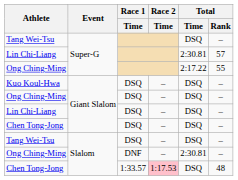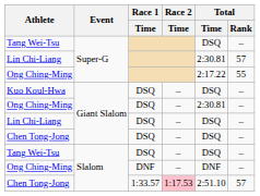 <table class="wikitable" style="font-size:90%">
 <tr>
 <th rowspan="2">Athlete</th>
 <th rowspan="2">Event</th>
 <th>Race 1</th>
 <th>Race 2</th>
 <th colspan="2">Total</th>
 </tr>
 <tr>
 <th>Time</th>
 <th>Time</th>
 <th>Time</th>
 <th>Rank</th>
 </tr>
 <tr>
 <td><a href='#'>Tang Wei-Tsu</a></td>
 <td rowspan="3">Super-G</td>
 <td colspan="2" bgcolor="wheat"></td>
 <td align="center">DSQ</td>
 <td align="center">–</td>
 </tr>
 <tr>
 <td><a href='#'>Lin Chi-Liang</a></td>
 <td colspan="2" bgcolor="wheat"></td>
 <td align="center">2:30.81</td>
 <td align="center">57</td>
 </tr>
 <tr>
 <td><a href='#'>Ong Ching-Ming</a></td>
 <td colspan="2" bgcolor="wheat"></td>
 <td align="center">2:17.22</td>
 <td align="center">55</td>
 </tr>
 <tr>
 <td><a href='#'>Kuo Koul-Hwa</a></td>
 <td rowspan="4">Giant Slalom</td>
 <td align="center">DSQ</td>
 <td align="center">–</td>
 <td align="center">DSQ</td>
 <td align="center">–</td>
 </tr>
 <tr>
 <td><a href='#'>Ong Ching-Ming</a></td>
 <td align="center">DSQ</td>
 <td align="center">–</td>
-<td align="center">DSQ</td>
+<td align="center">2:30.81</td>
 <td align="center">–</td>
 </tr>
 <tr>
 <td><a href='#'>Lin Chi-Liang</a></td>
 <td align="center">DSQ</td>
 <td align="center">–</td>
 <td align="center">DSQ</td>
 <td align="center">–</td>
 </tr>
 <tr>
 <td><a href='#'>Chen Tong-Jong</a></td>
 <td align="center">DSQ</td>
 <td align="center">–</td>
 <td align="center">DSQ</td>
 <td align="center">–</td>
 </tr>
 <tr>
 <td><a href='#'>Tang Wei-Tsu</a></td>
 <td rowspan="3">Slalom</td>
 <td align="center">DSQ</td>
 <td align="center">–</td>
 <td align="center">DSQ</td>
 <td align="center">–</td>
 </tr>
 <tr>
 <td><a href='#'>Ong Ching-Ming</a></td>
 <td align="center">DNF</td>
 <td align="center">–</td>
-<td align="center">2:30.81</td>
+<td align="center">DNF</td>
 <td align="center">–</td>
 </tr>
 <tr>
 <td><a href='#'>Chen Tong-Jong</a></td>
 <td align="center">1:33.57</td>
 <td align="center" style="background: pink;">1:17.53</td>
-<td align="center">DSQ</td>
-<td align="center">48</td>
+<td align="center">2:51.10</td>
+<td align="center">57</td>
 </tr>
 </table>
